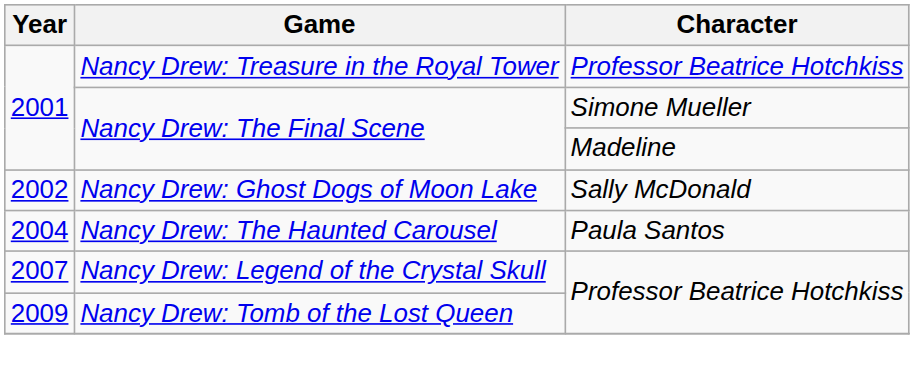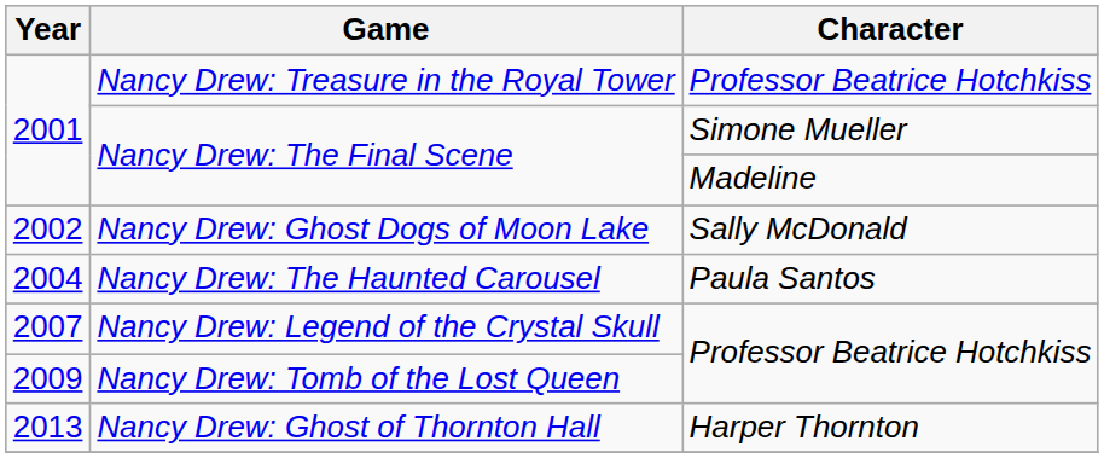 <table class="wikitable">
 <tr>
 <th>Year</th>
 <th>Game</th>
 <th>Character</th>
 </tr>
 <tr>
 <td rowspan="3"><a href='#'>2001</a></td>
 <td><em><a href='#'>Nancy Drew: Treasure in the Royal Tower</a></em></td>
 <td><em><a href='#'>Professor Beatrice Hotchkiss</a></em></td>
 </tr>
 <tr>
 <td rowspan="2"><em><a href='#'>Nancy Drew: The Final Scene</a></em></td>
 <td><em>Simone Mueller</em></td>
 </tr>
 <tr>
 <td><em>Madeline</em></td>
 </tr>
 <tr>
 <td><a href='#'>2002</a></td>
 <td><em><a href='#'>Nancy Drew: Ghost Dogs of Moon Lake</a></em></td>
 <td><em>Sally McDonald</em></td>
 </tr>
 <tr>
 <td><a href='#'>2004</a></td>
 <td><em><a href='#'>Nancy Drew: The Haunted Carousel</a></em></td>
 <td><em>Paula Santos</em></td>
 </tr>
 <tr>
 <td><a href='#'>2007</a></td>
 <td><em><a href='#'>Nancy Drew: Legend of the Crystal Skull</a></em></td>
 <td rowspan="2"><em>Professor Beatrice Hotchkiss</em></td>
 </tr>
 <tr>
 <td><a href='#'>2009</a></td>
 <td><em><a href='#'>Nancy Drew: Tomb of the Lost Queen</a></em></td>
 </tr>
 <tr>
+<td><a href='#'>2013</a></td>
+<td><em><a href='#'>Nancy Drew: Ghost of Thornton Hall</a></em></td>
+<td><em>Harper Thornton</em></td>
+</tr>
+<tr>
 </tr>
 </table>
